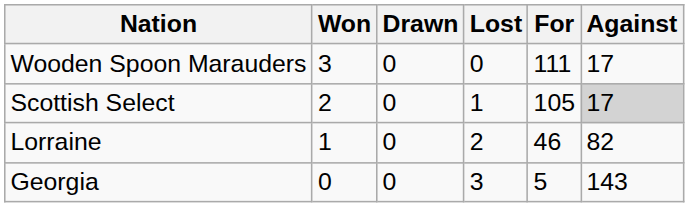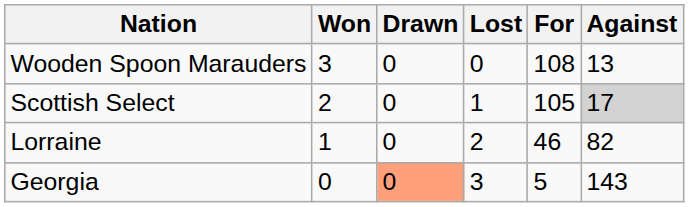 <table class="wikitable">
 <tr>
 <th>Nation</th>
 <th>Won</th>
 <th>Drawn</th>
 <th>Lost</th>
 <th>For</th>
 <th>Against</th>
 </tr>
 <tr>
 <td>Wooden Spoon Marauders</td>
 <td>3</td>
 <td>0</td>
 <td>0</td>
-<td>111</td>
-<td>17</td>
+<td>108</td>
+<td>13</td>
 </tr>
 <tr>
 <td>Scottish Select</td>
 <td>2</td>
 <td>0</td>
 <td>1</td>
 <td>105</td>
 <td style="background: lightgrey;">17</td>
 </tr>
 <tr>
 <td>Lorraine</td>
 <td>1</td>
 <td>0</td>
 <td>2</td>
 <td>46</td>
 <td>82</td>
 </tr>
 <tr>
 <td>Georgia</td>
 <td>0</td>
-<td>0</td>
+<td style="background: lightsalmon;">0</td>
 <td>3</td>
 <td>5</td>
 <td>143</td>
 </tr>
 </table>
